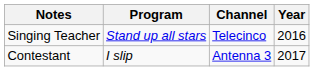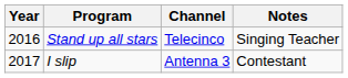 <table class="wikitable">
 <tr>
-<th>Notes</th>
+<th>Year</th>
 <th>Program</th>
 <th>Channel</th>
-<th>Year</th>
+<th>Notes</th>
 </tr>
 <tr>
-<td>Singing Teacher</td>
+<td>2016</td>
 <td><em><a href='#'>Stand up all stars</a></em></td>
 <td><a href='#'>Telecinco</a></td>
-<td>2016</td>
+<td>Singing Teacher</td>
 </tr>
 <tr>
-<td>Contestant</td>
+<td>2017</td>
 <td><em>I slip</em></td>
 <td><a href='#'>Antenna 3</a></td>
-<td>2017</td>
+<td>Contestant</td>
 </tr>
 </table>
